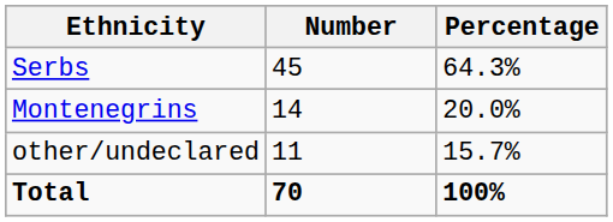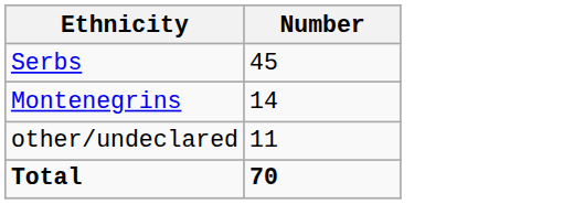 <table class="wikitable">
 <tr>
 <th width="100px">Ethnicity</th>
 <th width="80px">Number</th>
-<th width="80px">Percentage</th>
 </tr>
 <tr>
 <td><a href='#'>Serbs</a></td>
 <td>45</td>
-<td>64.3%</td>
 </tr>
 <tr>
 <td><a href='#'>Montenegrins</a></td>
 <td>14</td>
-<td>20.0%</td>
 </tr>
 <tr>
 <td>other/undeclared</td>
 <td>11</td>
-<td>15.7%</td>
 </tr>
 <tr>
 <td><strong>Total</strong></td>
 <td><strong>70</strong></td>
-<td><strong>100%</strong></td>
 </tr>
 </table>
